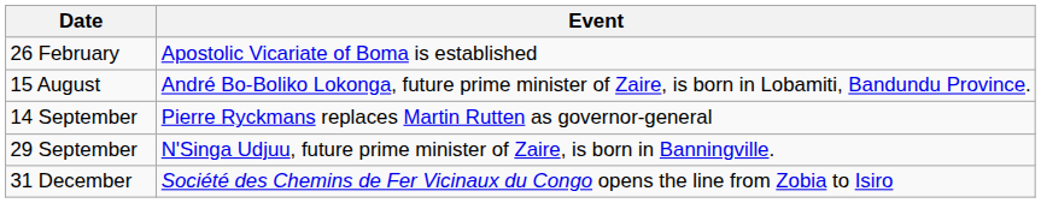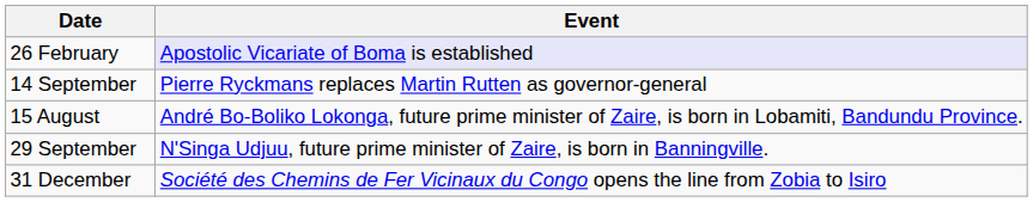 <table class=wikitable>
 <tr>
 <th style="width:7em">Date</th>
 <th>Event</th>
 </tr>
 <tr>
 <td>26 February</td>
-<td><a href='#'>Apostolic Vicariate of Boma</a> is established</td>
+<td style="background: lavender;"><a href='#'>Apostolic Vicariate of Boma</a> is established</td>
+</tr>
+<tr>
+<td>14 September</td>
+<td><a href='#'>Pierre Ryckmans</a> replaces <a href='#'>Martin Rutten</a> as governor-general</td>
 </tr>
 <tr>
 <td>15 August</td>
 <td><a href='#'>André Bo-Boliko Lokonga</a>, future prime minister of <a href='#'>Zaire</a>, is born in Lobamiti, <a href='#'>Bandundu Province</a>.</td>
-</tr>
-<tr>
-<td>14 September</td>
-<td><a href='#'>Pierre Ryckmans</a> replaces <a href='#'>Martin Rutten</a> as governor-general</td>
 </tr>
 <tr>
 <td>29 September</td>
 <td><a href='#'>N'Singa Udjuu</a>, future prime minister of <a href='#'>Zaire</a>, is born in <a href='#'>Banningville</a>.</td>
 </tr>
 <tr>
 <td>31 December</td>
 <td><em><a href='#'>Société des Chemins de Fer Vicinaux du Congo</a></em> opens the line from  <a href='#'>Zobia</a> to <a href='#'>Isiro</a></td>
 </tr>
 </table>
